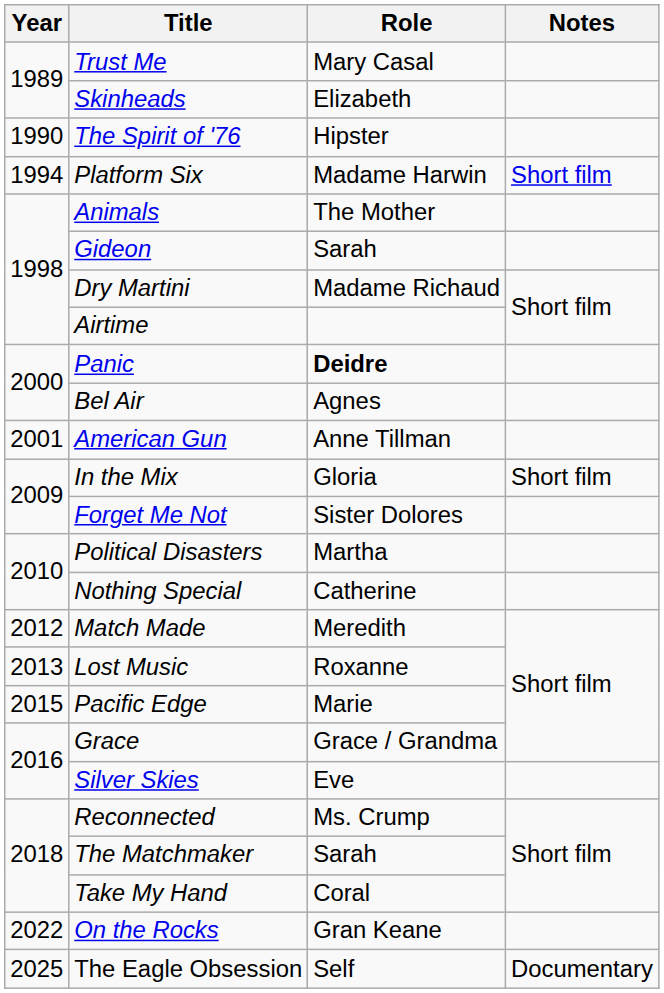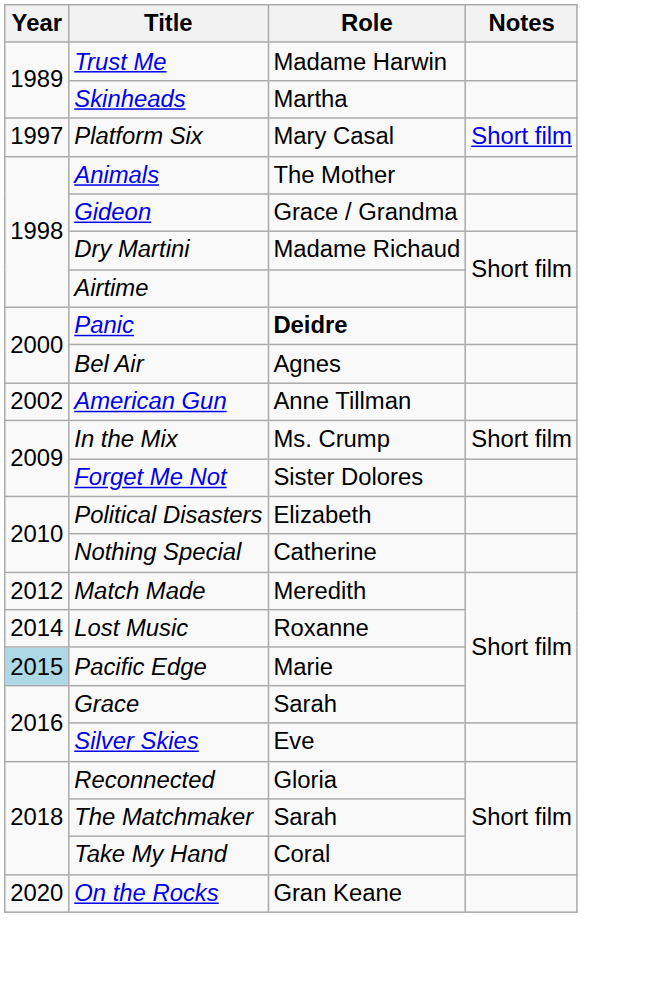 <table class="wikitable sortable">
 <tr>
 <th>Year</th>
 <th>Title</th>
 <th>Role</th>
 <th class="unsortable">Notes</th>
 </tr>
 <tr>
 <td rowspan="2">1989</td>
 <td><em><a href='#'>Trust Me</a></em></td>
-<td>Mary Casal</td>
+<td>Madame Harwin</td>
 <td></td>
 </tr>
 <tr>
 <td><em><a href='#'>Skinheads</a></em></td>
-<td>Elizabeth</td>
+<td>Martha</td>
 <td></td>
 </tr>
 <tr>
-<td>1990</td>
-<td><em><a href='#'>The Spirit of '76</a></em></td>
-<td>Hipster</td>
-<td></td>
-</tr>
-<tr>
-<td>1994</td>
+<td>1997</td>
 <td><em>Platform Six</em></td>
-<td>Madame Harwin</td>
+<td>Mary Casal</td>
 <td><a href='#'>Short film</a></td>
 </tr>
 <tr>
 <td rowspan="4">1998</td>
 <td><em><a href='#'>Animals</a></em></td>
 <td>The Mother</td>
 <td></td>
 </tr>
 <tr>
 <td><em><a href='#'>Gideon</a></em></td>
-<td>Sarah</td>
+<td>Grace / Grandma</td>
 <td></td>
 </tr>
 <tr>
 <td><em>Dry Martini</em></td>
 <td>Madame Richaud</td>
 <td rowspan="2">Short film</td>
 </tr>
 <tr>
 <td><em>Airtime</em></td>
 <td></td>
 </tr>
 <tr>
 <td rowspan="2">2000</td>
 <td><em><a href='#'>Panic</a></em></td>
 <td><strong>Deidre</strong></td>
 <td></td>
 </tr>
 <tr>
 <td><em>Bel Air</em></td>
 <td>Agnes</td>
 <td></td>
 </tr>
 <tr>
-<td>2001</td>
+<td>2002</td>
 <td><em><a href='#'>American Gun</a></em></td>
 <td>Anne Tillman</td>
 <td></td>
 </tr>
 <tr>
 <td rowspan="2">2009</td>
 <td><em>In the Mix</em></td>
-<td>Gloria</td>
+<td>Ms. Crump</td>
 <td>Short film</td>
 </tr>
 <tr>
 <td><em><a href='#'>Forget Me Not</a></em></td>
 <td>Sister Dolores</td>
 <td></td>
 </tr>
 <tr>
 <td rowspan="2">2010</td>
 <td><em>Political Disasters</em></td>
-<td>Martha</td>
+<td>Elizabeth</td>
 <td></td>
 </tr>
 <tr>
 <td><em>Nothing Special</em></td>
 <td>Catherine</td>
 <td></td>
 </tr>
 <tr>
 <td>2012</td>
 <td><em>Match Made</em></td>
 <td>Meredith</td>
 <td rowspan="4">Short film</td>
 </tr>
 <tr>
-<td>2013</td>
+<td>2014</td>
 <td><em>Lost Music</em></td>
 <td>Roxanne</td>
 </tr>
 <tr>
-<td>2015</td>
+<td style="background: lightblue;">2015</td>
 <td><em>Pacific Edge</em></td>
 <td>Marie</td>
 </tr>
 <tr>
 <td rowspan="2">2016</td>
 <td><em>Grace</em></td>
-<td>Grace / Grandma</td>
+<td>Sarah</td>
 </tr>
 <tr>
 <td><em><a href='#'>Silver Skies</a></em></td>
 <td>Eve</td>
 <td></td>
 </tr>
 <tr>
 <td rowspan="3">2018</td>
 <td><em>Reconnected</em></td>
-<td>Ms. Crump</td>
+<td>Gloria</td>
 <td rowspan="3">Short film</td>
 </tr>
 <tr>
 <td><em>The Matchmaker</em></td>
 <td>Sarah</td>
 </tr>
 <tr>
 <td><em>Take My Hand</em></td>
 <td>Coral</td>
 </tr>
 <tr>
-<td>2022</td>
+<td>2020</td>
 <td><em><a href='#'>On the Rocks</a></em></td>
 <td>Gran Keane</td>
 <td></td>
 </tr>
-<tr>
-<td>2025</td>
-<td>The Eagle Obsession</td>
-<td>Self</td>
-<td>Documentary</td>
-</tr>
 </table>
